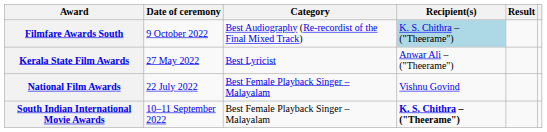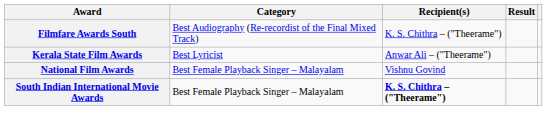 <table class="wikitable plainrowheaders sortable">
 <tr>
 <th scope="col">Award</th>
-<th>Date of ceremony</th>
 <th scope="col">Category</th>
 <th scope="col">Recipient(s)</th>
 <th scope="col">Result</th>
 <th scope="col" class="unsortable"></th>
 </tr>
 <tr>
 <th scope="row"><a href='#'>Filmfare Awards South</a></th>
-<td><a href='#'>9 October 2022</a></td>
 <td><a href='#'>Best Audiography</a> (<a href='#'>Re-recordist of the Final Mixed Track</a>)</td>
-<td style="background: lightblue;"><a href='#'>K. S. Chithra</a> – ("Theerame")</td>
+<td><a href='#'>K. S. Chithra</a> – ("Theerame")</td>
 <td></td>
 <td style="text-align:center;"></td>
 </tr>
 <tr>
 <th scope="row"><a href='#'>Kerala State Film Awards</a></th>
-<td><a href='#'>27 May 2022</a></td>
 <td><a href='#'>Best Lyricist</a></td>
 <td><a href='#'>Anwar Ali</a> – ("Theerame")</td>
 <td></td>
 <td style="text-align:center;"><br></td>
 </tr>
 <tr>
 <th scope="row"><a href='#'>National Film Awards</a></th>
-<td><a href='#'>22 July 2022</a></td>
 <td><a href='#'>Best Female Playback Singer – Malayalam</a></td>
 <td><a href='#'>Vishnu Govind</a></td>
 <td></td>
 <td style="text-align:center;"></td>
 </tr>
 <tr>
 <th scope="row"><a href='#'>South Indian International Movie Awards</a></th>
-<td><a href='#'>10–11 September 2022</a></td>
 <td>Best Female Playback Singer – Malayalam</td>
 <td><strong><a href='#'>K. S. Chithra</a> – ("Theerame")</strong></td>
 <td></td>
 <td style="text-align:center;"><br></td>
 </tr>
 </table>
